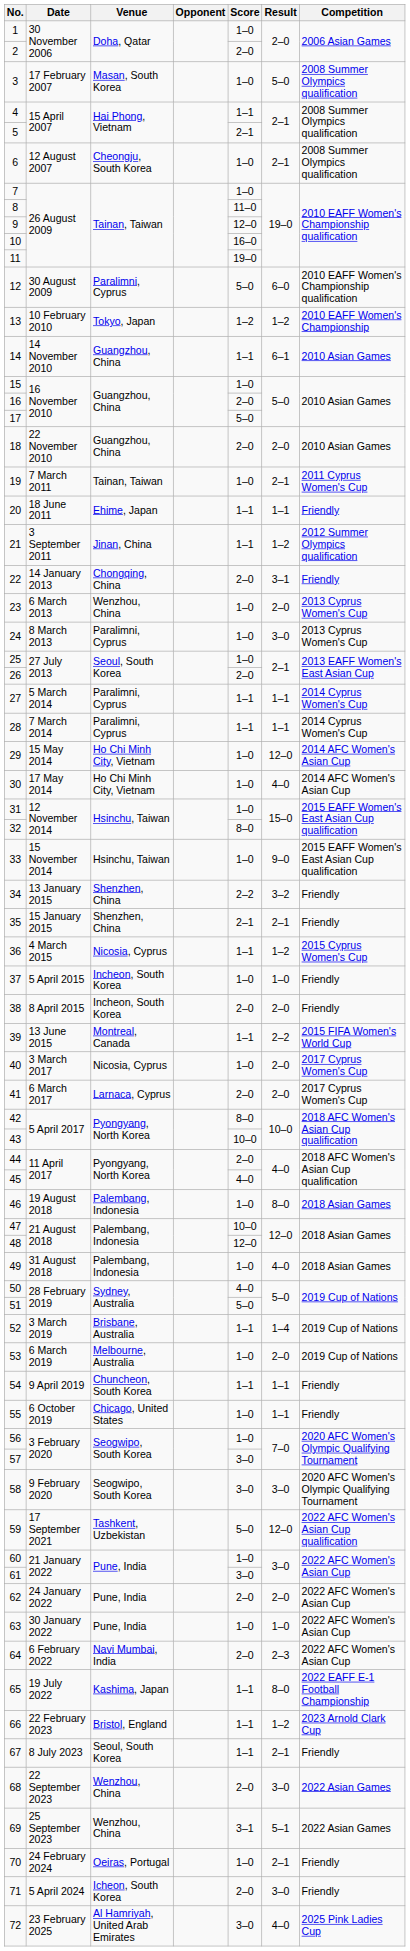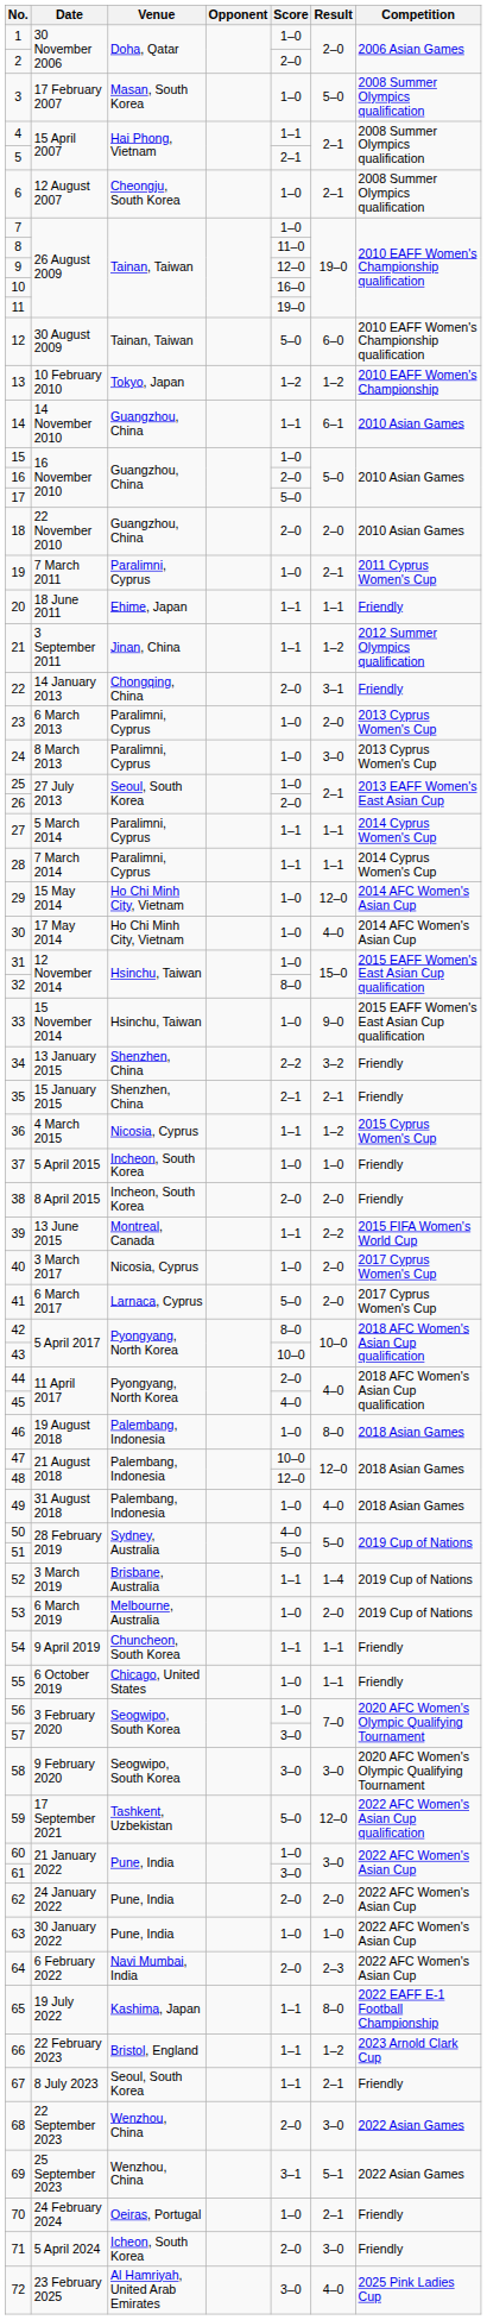 <table class="wikitable sortable">
 <tr>
 <th scope="col">No.</th>
 <th scope="col">Date</th>
 <th scope="col">Venue</th>
 <th scope="col">Opponent</th>
 <th scope="col">Score</th>
 <th scope="col">Result</th>
 <th scope="col">Competition</th>
 </tr>
 <tr>
 <td align=center>1</td>
 <td rowspan=2>30 November 2006</td>
 <td rowspan=2><a href='#'>Doha</a>, Qatar</td>
 <td rowspan=2></td>
 <td align=center>1–0</td>
 <td rowspan=2 align=center>2–0</td>
 <td rowspan=2><a href='#'>2006 Asian Games</a></td>
 </tr>
 <tr>
 <td align=center>2</td>
 <td align=center>2–0</td>
 </tr>
 <tr>
 <td align=center>3</td>
 <td>17 February 2007</td>
 <td><a href='#'>Masan</a>, South Korea</td>
 <td></td>
 <td align=center>1–0</td>
 <td align=center>5–0</td>
 <td><a href='#'>2008 Summer Olympics qualification</a></td>
 </tr>
 <tr>
 <td align=center>4</td>
 <td rowspan=2>15 April 2007</td>
 <td rowspan=2><a href='#'>Hai Phong</a>, Vietnam</td>
 <td rowspan=2></td>
 <td align=center>1–1</td>
 <td rowspan=2 align=center>2–1</td>
 <td rowspan="2">2008 Summer Olympics qualification</td>
 </tr>
 <tr>
 <td align=center>5</td>
 <td align=center>2–1</td>
 </tr>
 <tr>
 <td align=center>6</td>
 <td>12 August 2007</td>
 <td><a href='#'>Cheongju</a>, South Korea</td>
 <td></td>
 <td align=center>1–0</td>
 <td align=center>2–1</td>
 <td>2008 Summer Olympics qualification</td>
 </tr>
 <tr>
 <td align=center>7</td>
 <td rowspan=5>26 August 2009</td>
 <td rowspan=5><a href='#'>Tainan</a>, Taiwan</td>
 <td rowspan=5></td>
 <td align=center>1–0</td>
 <td rowspan=5 align=center>19–0</td>
 <td rowspan=5><a href='#'>2010 EAFF Women's Championship qualification</a></td>
 </tr>
 <tr>
 <td align=center>8</td>
 <td align=center>11–0</td>
 </tr>
 <tr>
 <td align=center>9</td>
 <td align=center>12–0</td>
 </tr>
 <tr>
 <td align=center>10</td>
 <td align=center>16–0</td>
 </tr>
 <tr>
 <td align=center>11</td>
 <td align=center>19–0</td>
 </tr>
 <tr>
 <td align=center>12</td>
 <td>30 August 2009</td>
-<td><a href='#'>Paralimni</a>, Cyprus</td>
+<td>Tainan, Taiwan</td>
 <td></td>
 <td align=center>5–0</td>
 <td align=center>6–0</td>
 <td>2010 EAFF Women's Championship qualification</td>
 </tr>
 <tr>
 <td align=center>13</td>
 <td>10 February 2010</td>
 <td><a href='#'>Tokyo</a>, Japan</td>
 <td></td>
 <td align=center>1–2</td>
 <td align=center>1–2</td>
 <td><a href='#'>2010 EAFF Women's Championship</a></td>
 </tr>
 <tr>
 <td align=center>14</td>
 <td>14 November 2010</td>
 <td><a href='#'>Guangzhou</a>, China</td>
 <td></td>
 <td align=center>1–1</td>
 <td align=center>6–1</td>
 <td><a href='#'>2010 Asian Games</a></td>
 </tr>
 <tr>
 <td align=center>15</td>
 <td rowspan=3>16 November 2010</td>
 <td rowspan="3">Guangzhou, China</td>
 <td rowspan=3></td>
 <td align=center>1–0</td>
 <td rowspan=3 align=center>5–0</td>
 <td rowspan="3">2010 Asian Games</td>
 </tr>
 <tr>
 <td align=center>16</td>
 <td align=center>2–0</td>
 </tr>
 <tr>
 <td align=center>17</td>
 <td align=center>5–0</td>
 </tr>
 <tr>
 <td align=center>18</td>
 <td>22 November 2010</td>
 <td>Guangzhou, China</td>
 <td></td>
 <td align=center>2–0</td>
 <td align=center>2–0</td>
 <td>2010 Asian Games</td>
 </tr>
 <tr>
 <td align=center>19</td>
 <td>7 March 2011</td>
-<td>Tainan, Taiwan</td>
+<td><a href='#'>Paralimni</a>, Cyprus</td>
 <td></td>
 <td align=center>1–0</td>
 <td align=center>2–1</td>
 <td><a href='#'>2011 Cyprus Women's Cup</a></td>
 </tr>
 <tr>
 <td align=center>20</td>
 <td>18 June 2011</td>
 <td><a href='#'>Ehime</a>, Japan</td>
 <td></td>
 <td align=center>1–1</td>
 <td align=center>1–1</td>
 <td><a href='#'>Friendly</a></td>
 </tr>
 <tr>
 <td align=center>21</td>
 <td>3 September 2011</td>
 <td><a href='#'>Jinan</a>, China</td>
 <td></td>
 <td align=center>1–1</td>
 <td align=center>1–2</td>
 <td><a href='#'>2012 Summer Olympics qualification</a></td>
 </tr>
 <tr>
 <td align=center>22</td>
 <td>14 January 2013</td>
 <td><a href='#'>Chongqing</a>, China</td>
 <td></td>
 <td align=center>2–0</td>
 <td align=center>3–1</td>
 <td><a href='#'>Friendly</a></td>
 </tr>
 <tr>
 <td align=center>23</td>
 <td>6 March 2013</td>
-<td>Wenzhou, China</td>
+<td>Paralimni, Cyprus</td>
 <td></td>
 <td align=center>1–0</td>
 <td align=center>2–0</td>
 <td><a href='#'>2013 Cyprus Women's Cup</a></td>
 </tr>
 <tr>
 <td align=center>24</td>
 <td>8 March 2013</td>
 <td>Paralimni, Cyprus</td>
 <td></td>
 <td align=center>1–0</td>
 <td align=center>3–0</td>
 <td>2013 Cyprus Women's Cup</td>
 </tr>
 <tr>
 <td align=center>25</td>
 <td rowspan=2>27 July 2013</td>
 <td rowspan=2><a href='#'>Seoul</a>, South Korea</td>
 <td rowspan=2></td>
 <td align=center>1–0</td>
 <td rowspan=2 align=center>2–1</td>
 <td rowspan=2><a href='#'>2013 EAFF Women's East Asian Cup</a></td>
 </tr>
 <tr>
 <td align=center>26</td>
 <td align=center>2–0</td>
 </tr>
 <tr>
 <td align=center>27</td>
 <td>5 March 2014</td>
 <td>Paralimni, Cyprus</td>
 <td></td>
 <td align=center>1–1</td>
 <td align=center>1–1</td>
 <td><a href='#'>2014 Cyprus Women's Cup</a></td>
 </tr>
 <tr>
 <td align=center>28</td>
 <td>7 March 2014</td>
 <td>Paralimni, Cyprus</td>
 <td></td>
 <td align=center>1–1</td>
 <td align=center>1–1</td>
 <td>2014 Cyprus Women's Cup</td>
 </tr>
 <tr>
 <td align=center>29</td>
 <td>15 May 2014</td>
 <td><a href='#'>Ho Chi Minh City</a>, Vietnam</td>
 <td></td>
 <td align=center>1–0</td>
 <td align=center>12–0</td>
 <td><a href='#'>2014 AFC Women's Asian Cup</a></td>
 </tr>
 <tr>
 <td align=center>30</td>
 <td>17 May 2014</td>
 <td>Ho Chi Minh City, Vietnam</td>
 <td></td>
 <td align=center>1–0</td>
 <td align=center>4–0</td>
 <td>2014 AFC Women's Asian Cup</td>
 </tr>
 <tr>
 <td align=center>31</td>
 <td rowspan=2>12 November 2014</td>
 <td rowspan=2><a href='#'>Hsinchu</a>, Taiwan</td>
 <td rowspan=2></td>
 <td align=center>1–0</td>
 <td rowspan=2 align=center>15–0</td>
 <td rowspan=2><a href='#'>2015 EAFF Women's East Asian Cup qualification</a></td>
 </tr>
 <tr>
 <td align=center>32</td>
 <td align=center>8–0</td>
 </tr>
 <tr>
 <td align=center>33</td>
 <td>15 November 2014</td>
 <td>Hsinchu, Taiwan</td>
 <td></td>
 <td align=center>1–0</td>
 <td align=center>9–0</td>
 <td>2015 EAFF Women's East Asian Cup qualification</td>
 </tr>
 <tr>
 <td align=center>34</td>
 <td>13 January 2015</td>
 <td><a href='#'>Shenzhen</a>, China</td>
 <td></td>
 <td align=center>2–2</td>
 <td align=center>3–2</td>
 <td>Friendly</td>
 </tr>
 <tr>
 <td align=center>35</td>
 <td>15 January 2015</td>
 <td>Shenzhen, China</td>
 <td></td>
 <td align=center>2–1</td>
 <td align=center>2–1</td>
 <td>Friendly</td>
 </tr>
 <tr>
 <td align=center>36</td>
 <td>4 March 2015</td>
 <td><a href='#'>Nicosia</a>, Cyprus</td>
 <td></td>
 <td align=center>1–1</td>
 <td align=center>1–2</td>
 <td><a href='#'>2015 Cyprus Women's Cup</a></td>
 </tr>
 <tr>
 <td align=center>37</td>
 <td>5 April 2015</td>
 <td><a href='#'>Incheon</a>, South Korea</td>
 <td></td>
 <td align=center>1–0</td>
 <td align=center>1–0</td>
 <td>Friendly</td>
 </tr>
 <tr>
 <td align=center>38</td>
 <td>8 April 2015</td>
 <td>Incheon, South Korea</td>
 <td></td>
 <td align=center>2–0</td>
 <td align=center>2–0</td>
 <td>Friendly</td>
 </tr>
 <tr>
 <td align=center>39</td>
 <td>13 June 2015</td>
 <td><a href='#'>Montreal</a>, Canada</td>
 <td></td>
 <td align=center>1–1</td>
 <td align=center>2–2</td>
 <td><a href='#'>2015 FIFA Women's World Cup</a></td>
 </tr>
 <tr>
 <td align=center>40</td>
 <td>3 March 2017</td>
 <td>Nicosia, Cyprus</td>
 <td></td>
 <td align=center>1–0</td>
 <td align=center>2–0</td>
 <td><a href='#'>2017 Cyprus Women's Cup</a></td>
 </tr>
 <tr>
 <td align=center>41</td>
 <td>6 March 2017</td>
 <td><a href='#'>Larnaca</a>, Cyprus</td>
 <td></td>
-<td align=center>2–0</td>
+<td align=center>5–0</td>
 <td align=center>2–0</td>
 <td>2017 Cyprus Women's Cup</td>
 </tr>
 <tr>
 <td align=center>42</td>
 <td rowspan=2>5 April 2017</td>
 <td rowspan=2><a href='#'>Pyongyang</a>, North Korea</td>
 <td rowspan=2></td>
 <td align=center>8–0</td>
 <td rowspan=2 align=center>10–0</td>
 <td rowspan=2><a href='#'>2018 AFC Women's Asian Cup qualification</a></td>
 </tr>
 <tr>
 <td align=center>43</td>
 <td align=center>10–0</td>
 </tr>
 <tr>
 <td align=center>44</td>
 <td rowspan=2>11 April 2017</td>
 <td rowspan=2>Pyongyang, North Korea</td>
 <td rowspan=2></td>
 <td align=center>2–0</td>
 <td rowspan=2 align=center>4–0</td>
 <td rowspan=2>2018 AFC Women's Asian Cup qualification</td>
 </tr>
 <tr>
 <td align=center>45</td>
 <td align=center>4–0</td>
 </tr>
 <tr>
 <td align=center>46</td>
 <td>19 August 2018</td>
 <td><a href='#'>Palembang</a>, Indonesia</td>
 <td></td>
 <td align=center>1–0</td>
 <td align=center>8–0</td>
 <td><a href='#'>2018 Asian Games</a></td>
 </tr>
 <tr>
 <td align=center>47</td>
 <td rowspan=2>21 August 2018</td>
 <td rowspan="2">Palembang, Indonesia</td>
 <td rowspan=2></td>
 <td align=center>10–0</td>
 <td rowspan="2" align=center>12–0</td>
 <td rowspan=2>2018 Asian Games</td>
 </tr>
 <tr>
 <td align=center>48</td>
 <td align=center>12–0</td>
 </tr>
 <tr>
 <td align=center>49</td>
 <td>31 August 2018</td>
 <td>Palembang, Indonesia</td>
 <td></td>
 <td align=center>1–0</td>
 <td align=center>4–0</td>
 <td>2018 Asian Games</td>
 </tr>
 <tr>
 <td align=center>50</td>
 <td rowspan=2>28 February 2019</td>
 <td rowspan=2><a href='#'>Sydney</a>, Australia</td>
 <td rowspan=2></td>
 <td align=center>4–0</td>
 <td rowspan="2" align=center>5–0</td>
 <td rowspan=2><a href='#'>2019 Cup of Nations</a></td>
 </tr>
 <tr>
 <td align=center>51</td>
 <td align=center>5–0</td>
 </tr>
 <tr>
 <td align=center>52</td>
 <td>3 March 2019</td>
 <td><a href='#'>Brisbane</a>, Australia</td>
 <td></td>
 <td align=center>1–1</td>
 <td align=center>1–4</td>
 <td>2019 Cup of Nations</td>
 </tr>
 <tr>
 <td align=center>53</td>
 <td>6 March 2019</td>
 <td><a href='#'>Melbourne</a>, Australia</td>
 <td></td>
 <td align=center>1–0</td>
 <td align=center>2–0</td>
 <td>2019 Cup of Nations</td>
 </tr>
 <tr>
 <td align=center>54</td>
 <td>9 April 2019</td>
 <td><a href='#'>Chuncheon</a>, South Korea</td>
 <td></td>
 <td align=center>1–1</td>
 <td align=center>1–1</td>
 <td>Friendly</td>
 </tr>
 <tr>
 <td align=center>55</td>
 <td>6 October 2019</td>
 <td><a href='#'>Chicago</a>, United States</td>
 <td></td>
 <td align=center>1–0</td>
 <td align=center>1–1</td>
 <td>Friendly</td>
 </tr>
 <tr>
 <td align=center>56</td>
 <td rowspan=2>3 February 2020</td>
 <td rowspan=2><a href='#'>Seogwipo</a>, South Korea</td>
 <td rowspan=2></td>
 <td align=center>1–0</td>
 <td rowspan="2" align=center>7–0</td>
 <td rowspan=2><a href='#'>2020 AFC Women's Olympic Qualifying Tournament</a></td>
 </tr>
 <tr>
 <td align=center>57</td>
 <td align=center>3–0</td>
 </tr>
 <tr>
 <td align=center>58</td>
 <td>9 February 2020</td>
 <td>Seogwipo, South Korea</td>
 <td></td>
 <td align=center>3–0</td>
 <td align=center>3–0</td>
 <td>2020 AFC Women's Olympic Qualifying Tournament</td>
 </tr>
 <tr>
 <td align=center>59</td>
 <td>17 September 2021</td>
 <td><a href='#'>Tashkent</a>, Uzbekistan</td>
 <td></td>
 <td align=center>5–0</td>
 <td align=center>12–0</td>
 <td><a href='#'>2022 AFC Women's Asian Cup qualification</a></td>
 </tr>
 <tr>
 <td align=center>60</td>
 <td rowspan=2>21 January 2022</td>
 <td rowspan=2><a href='#'>Pune</a>, India</td>
 <td rowspan=2></td>
 <td align=center>1–0</td>
 <td rowspan="2" align=center>3–0</td>
 <td rowspan="2"><a href='#'>2022 AFC Women's Asian Cup</a></td>
 </tr>
 <tr>
 <td align=center>61</td>
 <td align=center>3–0</td>
 </tr>
 <tr>
 <td align=center>62</td>
 <td>24 January 2022</td>
 <td>Pune, India</td>
 <td></td>
 <td align=center>2–0</td>
 <td align=center>2–0</td>
 <td>2022 AFC Women's Asian Cup</td>
 </tr>
 <tr>
 <td align=center>63</td>
 <td>30 January 2022</td>
 <td>Pune, India</td>
 <td></td>
 <td align=center>1–0</td>
 <td align=center>1–0</td>
 <td>2022 AFC Women's Asian Cup</td>
 </tr>
 <tr>
 <td align=center>64</td>
 <td>6 February 2022</td>
 <td><a href='#'>Navi Mumbai</a>, India</td>
 <td></td>
 <td align=center>2–0</td>
 <td align=center>2–3</td>
 <td>2022 AFC Women's Asian Cup</td>
 </tr>
 <tr>
 <td align=center>65</td>
 <td>19 July 2022</td>
 <td><a href='#'>Kashima</a>, Japan</td>
 <td></td>
 <td align=center>1–1</td>
 <td align=center>8–0</td>
 <td><a href='#'>2022 EAFF E-1 Football Championship</a></td>
 </tr>
 <tr>
 <td align=center>66</td>
 <td>22 February 2023</td>
 <td><a href='#'>Bristol</a>, England</td>
 <td></td>
 <td align=center>1–1</td>
 <td align=center>1–2</td>
 <td><a href='#'>2023 Arnold Clark Cup</a></td>
 </tr>
 <tr>
 <td align=center>67</td>
 <td>8 July 2023</td>
 <td>Seoul, South Korea</td>
 <td></td>
 <td align=center>1–1</td>
 <td align=center>2–1</td>
 <td>Friendly</td>
 </tr>
 <tr>
 <td align=center>68</td>
 <td>22 September 2023</td>
 <td><a href='#'>Wenzhou</a>, China</td>
 <td></td>
 <td align=center>2–0</td>
 <td align=center>3–0</td>
 <td><a href='#'>2022 Asian Games</a></td>
 </tr>
 <tr>
 <td align=center>69</td>
 <td>25 September 2023</td>
 <td>Wenzhou, China</td>
 <td></td>
 <td align=center>3–1</td>
 <td align=center>5–1</td>
 <td>2022 Asian Games</td>
 </tr>
 <tr>
 <td align=center>70</td>
 <td>24 February 2024</td>
 <td><a href='#'>Oeiras</a>, Portugal</td>
 <td></td>
 <td align=center>1–0</td>
 <td align=center>2–1</td>
 <td>Friendly</td>
 </tr>
 <tr>
 <td align=center>71</td>
 <td>5 April 2024</td>
 <td><a href='#'>Icheon</a>, South Korea</td>
 <td></td>
 <td align=center>2–0</td>
 <td align=center>3–0</td>
 <td>Friendly</td>
 </tr>
 <tr>
 <td align=center>72</td>
 <td>23 February 2025</td>
 <td><a href='#'>Al Hamriyah</a>, United Arab Emirates</td>
 <td></td>
 <td align=center>3–0</td>
 <td align=center>4–0</td>
 <td><a href='#'>2025 Pink Ladies Cup</a></td>
 </tr>
 </table>
